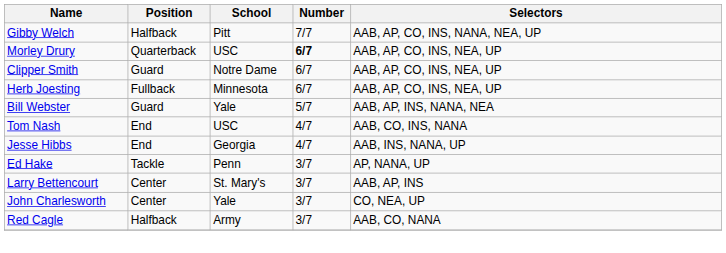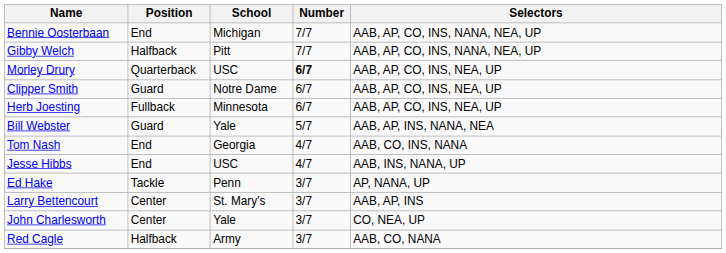 <table class="wikitable sortable">
 <tr>
 <th bgcolor="#DDDDFF" width="15%">Name</th>
 <th bgcolor="#DDDDFF" width="10%">Position</th>
 <th bgcolor="#DDDDFF" width="10%">School</th>
 <th bgcolor="#DDDDFF" width="7%">Number</th>
 <th bgcolor="#DDDDFF" width="45%">Selectors</th>
+</tr>
+<tr align="left">
+<td><a href='#'>Bennie Oosterbaan</a></td>
+<td>End</td>
+<td>Michigan</td>
+<td>7/7</td>
+<td>AAB, AP, CO, INS, NANA, NEA, UP</td>
 </tr>
 <tr align="left">
 <td><a href='#'>Gibby Welch</a></td>
 <td>Halfback</td>
 <td>Pitt</td>
 <td>7/7</td>
 <td>AAB, AP, CO, INS, NANA, NEA, UP</td>
 </tr>
 <tr align="left">
 <td><a href='#'>Morley Drury</a></td>
 <td>Quarterback</td>
 <td>USC</td>
 <td><strong>6/7</strong></td>
 <td>AAB, AP, CO, INS, NEA, UP</td>
 </tr>
 <tr align="left">
 <td><a href='#'>Clipper Smith</a></td>
 <td>Guard</td>
 <td>Notre Dame</td>
 <td>6/7</td>
 <td>AAB, AP, CO, INS, NEA, UP</td>
 </tr>
 <tr align="left">
 <td><a href='#'>Herb Joesting</a></td>
 <td>Fullback</td>
 <td>Minnesota</td>
 <td>6/7</td>
 <td>AAB, AP, CO, INS, NEA, UP</td>
 </tr>
 <tr align="left">
 <td><a href='#'>Bill Webster</a></td>
 <td>Guard</td>
 <td>Yale</td>
 <td>5/7</td>
 <td>AAB, AP, INS, NANA, NEA</td>
 </tr>
 <tr align="left">
 <td><a href='#'>Tom Nash</a></td>
 <td>End</td>
-<td>USC</td>
+<td>Georgia</td>
 <td>4/7</td>
 <td>AAB, CO, INS, NANA</td>
 </tr>
 <tr align="left">
 <td><a href='#'>Jesse Hibbs</a></td>
 <td>End</td>
-<td>Georgia</td>
+<td>USC</td>
 <td>4/7</td>
 <td>AAB, INS, NANA, UP</td>
 </tr>
 <tr align="left">
 <td><a href='#'>Ed Hake</a></td>
 <td>Tackle</td>
 <td>Penn</td>
 <td>3/7</td>
 <td>AP, NANA, UP</td>
 </tr>
 <tr align="left">
 <td><a href='#'>Larry Bettencourt</a></td>
 <td>Center</td>
 <td>St. Mary's</td>
 <td>3/7</td>
 <td>AAB, AP, INS</td>
 </tr>
 <tr align="left">
 <td><a href='#'>John Charlesworth</a></td>
 <td>Center</td>
 <td>Yale</td>
 <td>3/7</td>
 <td>CO, NEA, UP</td>
 </tr>
 <tr align="left">
 <td><a href='#'>Red Cagle</a></td>
 <td>Halfback</td>
 <td>Army</td>
 <td>3/7</td>
 <td>AAB, CO, NANA</td>
 </tr>
 <tr align="left">
 </tr>
 </table>
